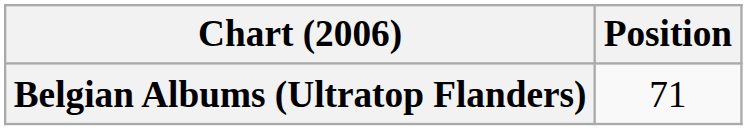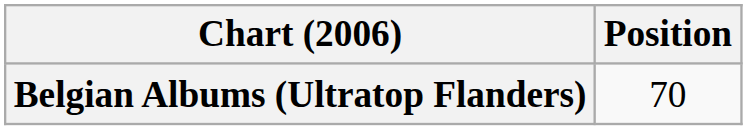 <table class="wikitable plainrowheaders" style="text-align:center">
 <tr>
 <th scope="col">Chart (2006)</th>
 <th scope="col">Position</th>
 </tr>
 <tr>
 <th scope="row">Belgian Albums (Ultratop Flanders)</th>
-<td>71</td>
+<td>70</td>
 </tr>
 </table>
